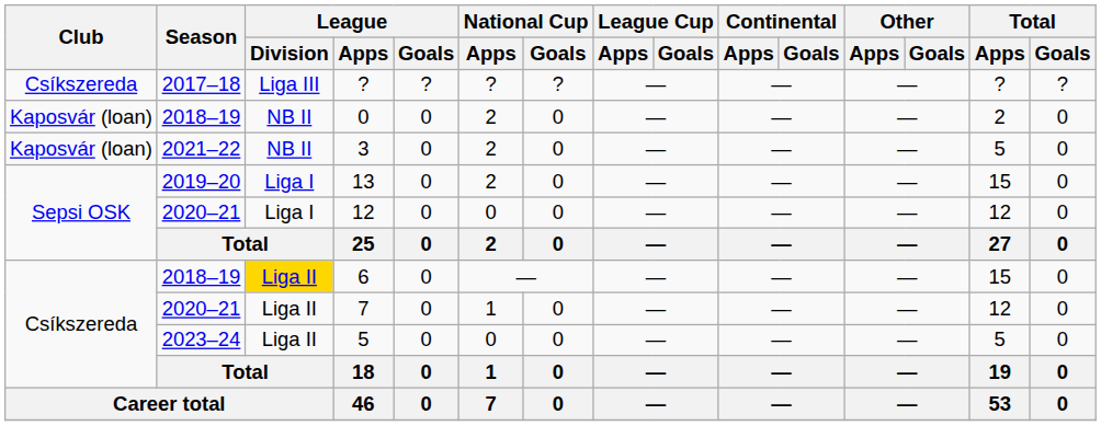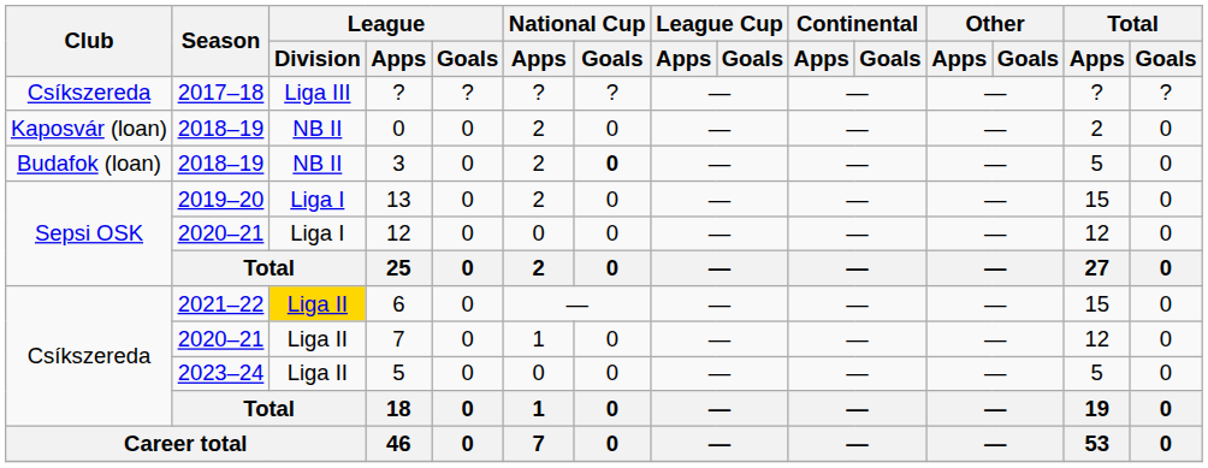 <table class="wikitable" style="font-size:90%; text-align: center;">
 <tr>
 <th rowspan=2>Club</th>
 <th rowspan=2>Season</th>
 <th colspan=3>League</th>
 <th colspan=2>National Cup</th>
 <th colspan=2>League Cup</th>
 <th colspan=2>Continental</th>
 <th colspan=2>Other</th>
 <th colspan=2>Total</th>
 </tr>
 <tr>
 <th>Division</th>
 <th>Apps</th>
 <th>Goals</th>
 <th>Apps</th>
 <th>Goals</th>
 <th>Apps</th>
 <th>Goals</th>
 <th>Apps</th>
 <th>Goals</th>
 <th>Apps</th>
 <th>Goals</th>
 <th>Apps</th>
 <th>Goals</th>
 </tr>
 <tr>
 <td><a href='#'>Csíkszereda</a></td>
 <td><a href='#'>2017–18</a></td>
 <td><a href='#'>Liga III</a></td>
 <td>?</td>
 <td>?</td>
 <td>?</td>
 <td>?</td>
 <td colspan="2">—</td>
 <td colspan="2">—</td>
 <td colspan="2">—</td>
 <td>?</td>
 <td>?</td>
 </tr>
 <tr>
 <td><a href='#'>Kaposvár</a> (loan)</td>
 <td><a href='#'>2018–19</a></td>
 <td><a href='#'>NB II</a></td>
 <td>0</td>
 <td>0</td>
 <td>2</td>
 <td>0</td>
 <td colspan="2">—</td>
 <td colspan="2">—</td>
 <td colspan="2">—</td>
 <td>2</td>
 <td>0</td>
 </tr>
 <tr>
-<td><a href='#'>Kaposvár</a> (loan)</td>
-<td><a href='#'>2021–22</a></td>
+<td><a href='#'>Budafok</a> (loan)</td>
+<td><a href='#'>2018–19</a></td>
 <td><a href='#'>NB II</a></td>
 <td>3</td>
 <td>0</td>
 <td>2</td>
-<td>0</td>
+<td><strong>0</strong></td>
 <td colspan="2">—</td>
 <td colspan="2">—</td>
 <td colspan="2">—</td>
 <td>5</td>
 <td>0</td>
 </tr>
 <tr>
 <td rowspan="3"><a href='#'>Sepsi OSK</a></td>
 <td><a href='#'>2019–20</a></td>
 <td><a href='#'>Liga I</a></td>
 <td>13</td>
 <td>0</td>
 <td>2</td>
 <td>0</td>
 <td colspan="2">—</td>
 <td colspan="2">—</td>
 <td colspan="2">—</td>
 <td>15</td>
 <td>0</td>
 </tr>
 <tr>
 <td><a href='#'>2020–21</a></td>
 <td>Liga I</td>
 <td>12</td>
 <td>0</td>
 <td>0</td>
 <td>0</td>
 <td colspan="2">—</td>
 <td colspan="2">—</td>
 <td colspan="2">—</td>
 <td>12</td>
 <td>0</td>
 </tr>
 <tr>
 <th colspan="2">Total</th>
 <th>25</th>
 <th>0</th>
 <th>2</th>
 <th>0</th>
 <th colspan="2">—</th>
 <th colspan="2">—</th>
 <th colspan="2">—</th>
 <th>27</th>
 <th>0</th>
 </tr>
 <tr>
 <td rowspan="4">Csíkszereda</td>
-<td><a href='#'>2018–19</a></td>
+<td><a href='#'>2021–22</a></td>
 <td style="background: gold;"><a href='#'>Liga II</a></td>
 <td>6</td>
 <td>0</td>
 <td colspan="2">—</td>
 <td colspan="2">—</td>
 <td colspan="2">—</td>
 <td colspan="2">—</td>
 <td>15</td>
 <td>0</td>
 </tr>
 <tr>
 <td><a href='#'>2020–21</a></td>
 <td>Liga II</td>
 <td>7</td>
 <td>0</td>
 <td>1</td>
 <td>0</td>
 <td colspan="2">—</td>
 <td colspan="2">—</td>
 <td colspan="2">—</td>
 <td>12</td>
 <td>0</td>
 </tr>
 <tr>
 <td><a href='#'>2023–24</a></td>
 <td>Liga II</td>
 <td>5</td>
 <td>0</td>
 <td>0</td>
 <td>0</td>
 <td colspan="2">—</td>
 <td colspan="2">—</td>
 <td colspan="2">—</td>
 <td>5</td>
 <td>0</td>
 </tr>
 <tr>
 <th colspan="2">Total</th>
 <th>18</th>
 <th>0</th>
 <th>1</th>
 <th>0</th>
 <th colspan="2">—</th>
 <th colspan="2">—</th>
 <th colspan="2">—</th>
 <th>19</th>
 <th>0</th>
 </tr>
 <tr>
 <th colspan="3"><strong>Career total</strong></th>
 <th>46</th>
 <th>0</th>
 <th>7</th>
 <th>0</th>
 <th colspan="2">—</th>
 <th colspan="2">—</th>
 <th colspan="2">—</th>
 <th>53</th>
 <th>0</th>
 </tr>
 <tr>
 </tr>
 </table>
